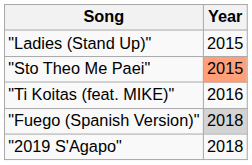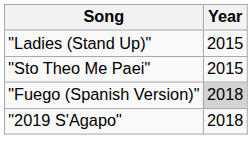 <table class="wikitable">
 <tr>
 <th>Song</th>
 <th>Year</th>
 </tr>
 <tr>
 <td>"Ladies (Stand Up)"</td>
 <td>2015</td>
 </tr>
 <tr>
 <td>"Sto Theo Me Paei"</td>
-<td style="background: lightsalmon;">2015</td>
-</tr>
-<tr>
-<td>"Ti Koitas (feat. MIKE)"</td>
-<td>2016</td>
+<td>2015</td>
 </tr>
 <tr>
 <td>"Fuego (Spanish Version)"</td>
 <td style="background: lightgrey;">2018</td>
 </tr>
 <tr>
 <td>"2019 S'Agapo"</td>
 <td>2018</td>
 </tr>
 </table>
